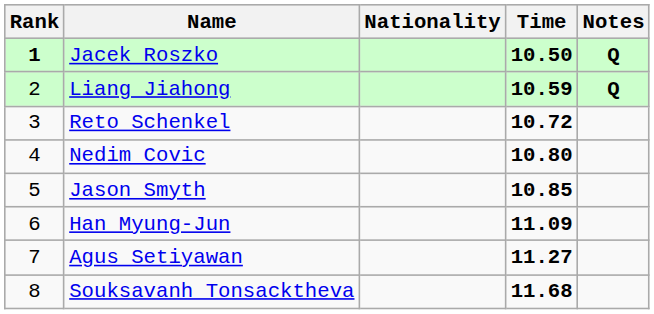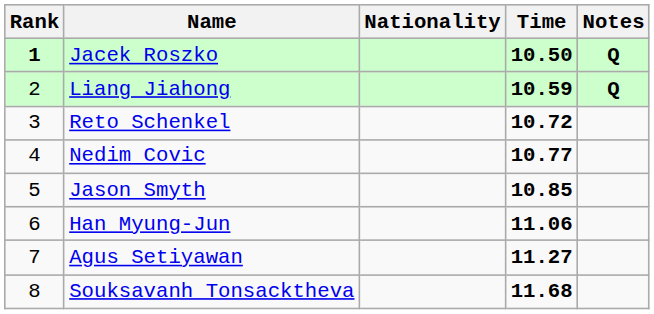 <table class="wikitable sortable" style="text-align:center">
 <tr>
 <th>Rank</th>
 <th>Name</th>
 <th>Nationality</th>
 <th>Time</th>
 <th>Notes</th>
 </tr>
 <tr bgcolor=ccffcc>
 <td><strong>1</strong></td>
 <td align=left><a href='#'>Jacek Roszko</a></td>
 <td align=left></td>
 <td><strong>10.50</strong></td>
 <td><strong>Q</strong></td>
 </tr>
 <tr bgcolor=ccffcc>
 <td>2</td>
 <td align=left><a href='#'>Liang Jiahong</a></td>
 <td align=left></td>
 <td><strong>10.59</strong></td>
 <td><strong>Q</strong></td>
 </tr>
 <tr>
 <td>3</td>
 <td align=left><a href='#'>Reto Schenkel</a></td>
 <td align=left></td>
 <td><strong>10.72</strong></td>
 <td></td>
 </tr>
 <tr>
 <td>4</td>
 <td align=left><a href='#'>Nedim Covic</a></td>
 <td align=left></td>
-<td><strong>10.80</strong></td>
+<td><strong>10.77</strong></td>
 <td></td>
 </tr>
 <tr>
 <td>5</td>
 <td align=left><a href='#'>Jason Smyth</a></td>
 <td align=left></td>
 <td><strong>10.85</strong></td>
 <td></td>
 </tr>
 <tr>
 <td>6</td>
 <td align=left><a href='#'>Han Myung-Jun</a></td>
 <td align=left></td>
-<td><strong>11.09</strong></td>
+<td><strong>11.06</strong></td>
 <td></td>
 </tr>
 <tr>
 <td>7</td>
 <td align=left><a href='#'>Agus Setiyawan</a></td>
 <td align=left></td>
 <td><strong>11.27</strong></td>
 <td></td>
 </tr>
 <tr>
 <td>8</td>
 <td align=left><a href='#'>Souksavanh Tonsacktheva</a></td>
 <td align=left></td>
 <td><strong>11.68</strong></td>
 <td></td>
 </tr>
 </table>
